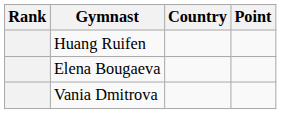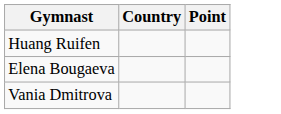 <table class="wikitable sortable">
 <tr>
-<th>Rank</th>
 <th>Gymnast</th>
 <th>Country</th>
 <th>Point</th>
 </tr>
 <tr>
-<th></th>
 <td>Huang Ruifen</td>
 <td></td>
 <td></td>
 </tr>
 <tr>
-<th></th>
 <td>Elena Bougaeva</td>
 <td></td>
 <td></td>
 </tr>
 <tr>
-<th></th>
 <td>Vania Dmitrova</td>
 <td></td>
 <td></td>
 </tr>
 </table>
